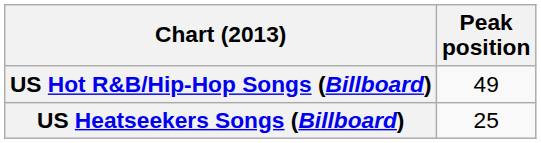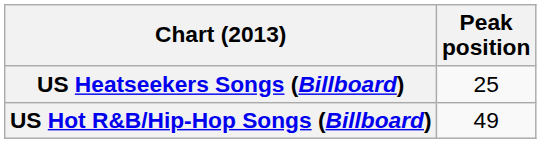 <table class="wikitable plainrowheaders sortable">
 <tr>
 <th scope="col">Chart (2013)</th>
 <th scope="col">Peak<br>position</th>
 </tr>
 <tr>
+<th scope="row">US <a href='#'>Heatseekers Songs</a> (<em><a href='#'>Billboard</a></em>)</th>
+<td style="text-align:center;">25</td>
+</tr>
+<tr>
 <th scope="row">US <a href='#'>Hot R&B/Hip-Hop Songs</a> (<em><a href='#'>Billboard</a></em>)</th>
 <td style="text-align:center;">49</td>
 </tr>
-<tr>
-<th scope="row">US <a href='#'>Heatseekers Songs</a> (<em><a href='#'>Billboard</a></em>)</th>
-<td style="text-align:center;">25</td>
-</tr>
 </table>
